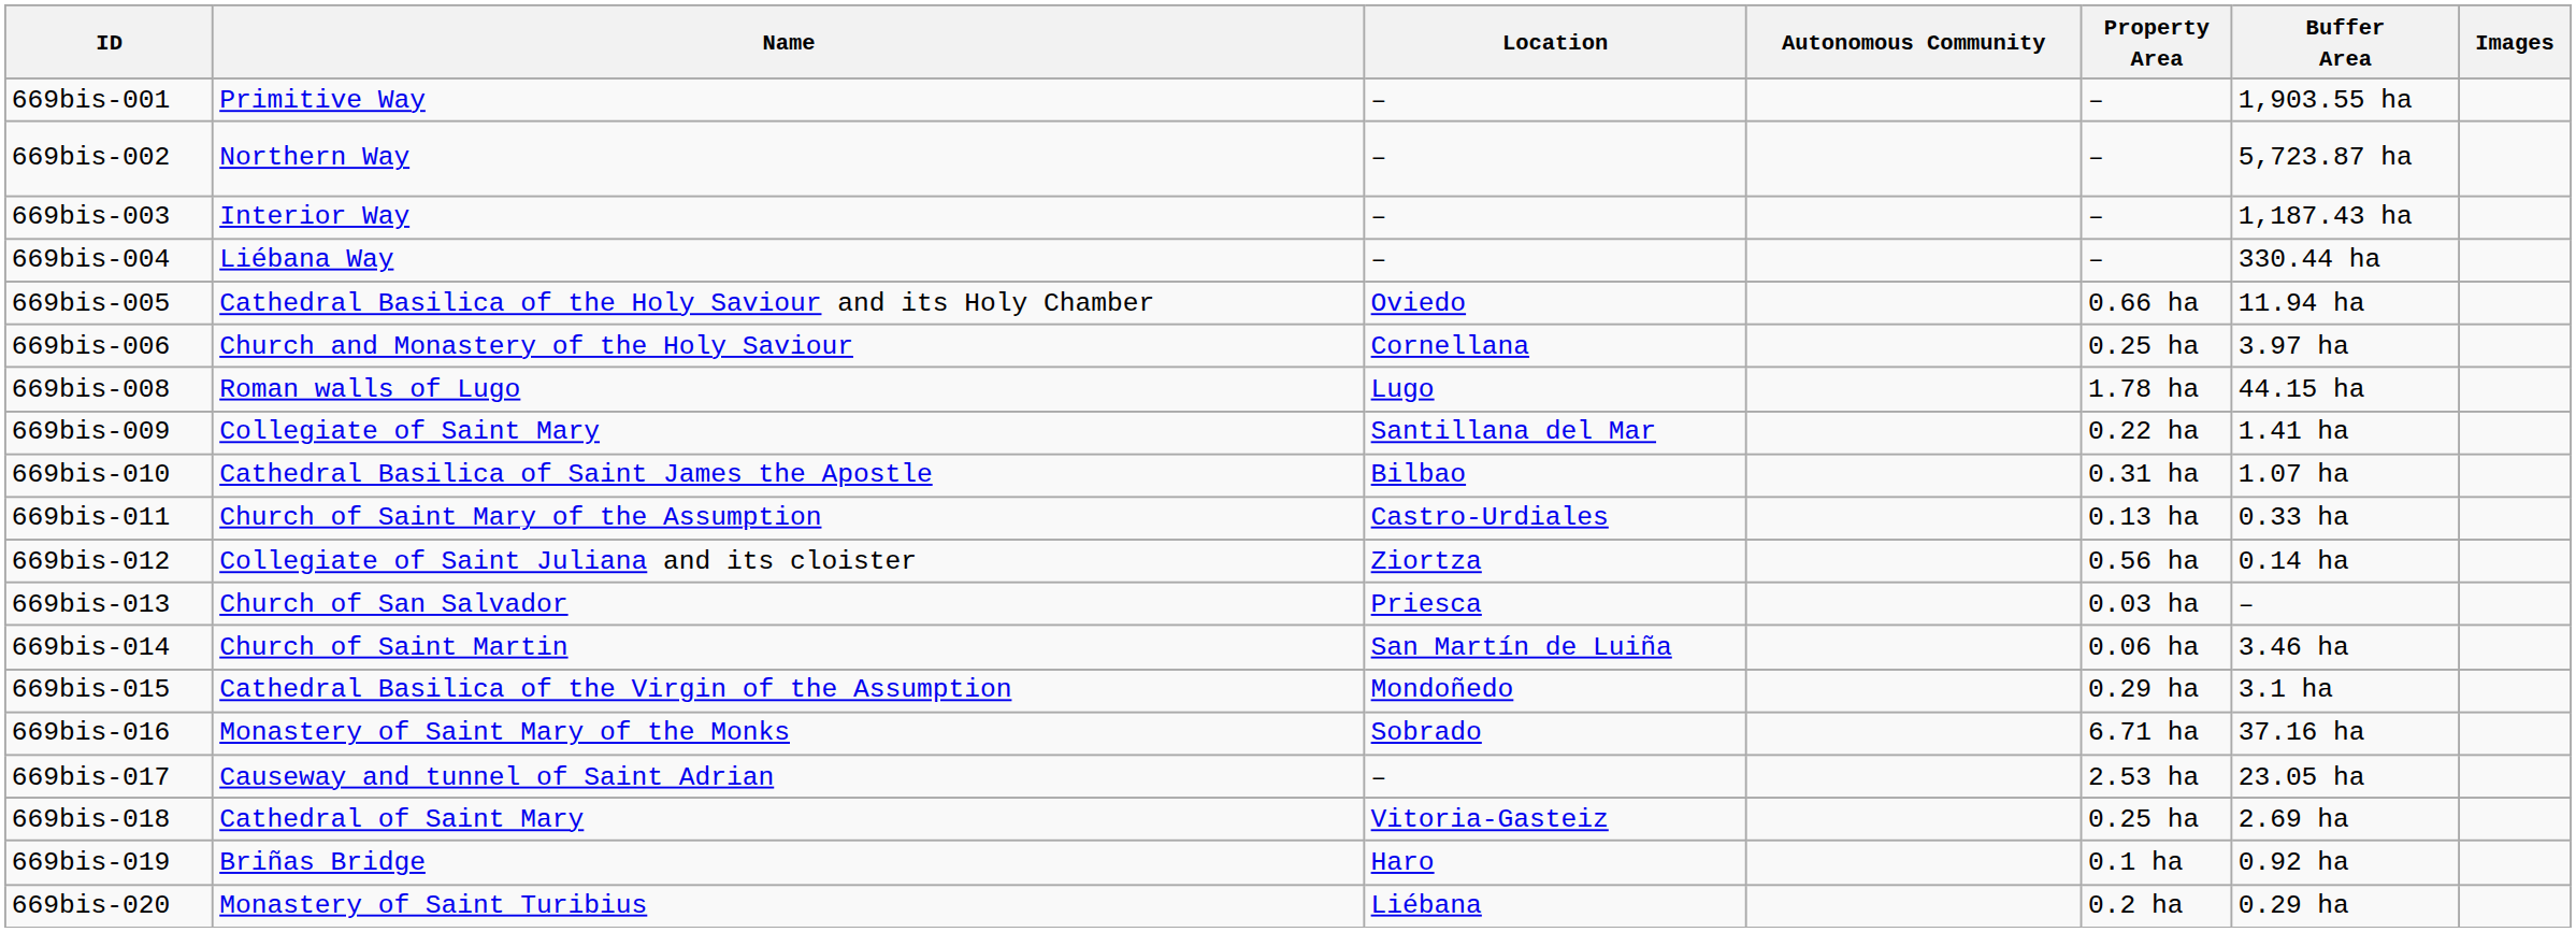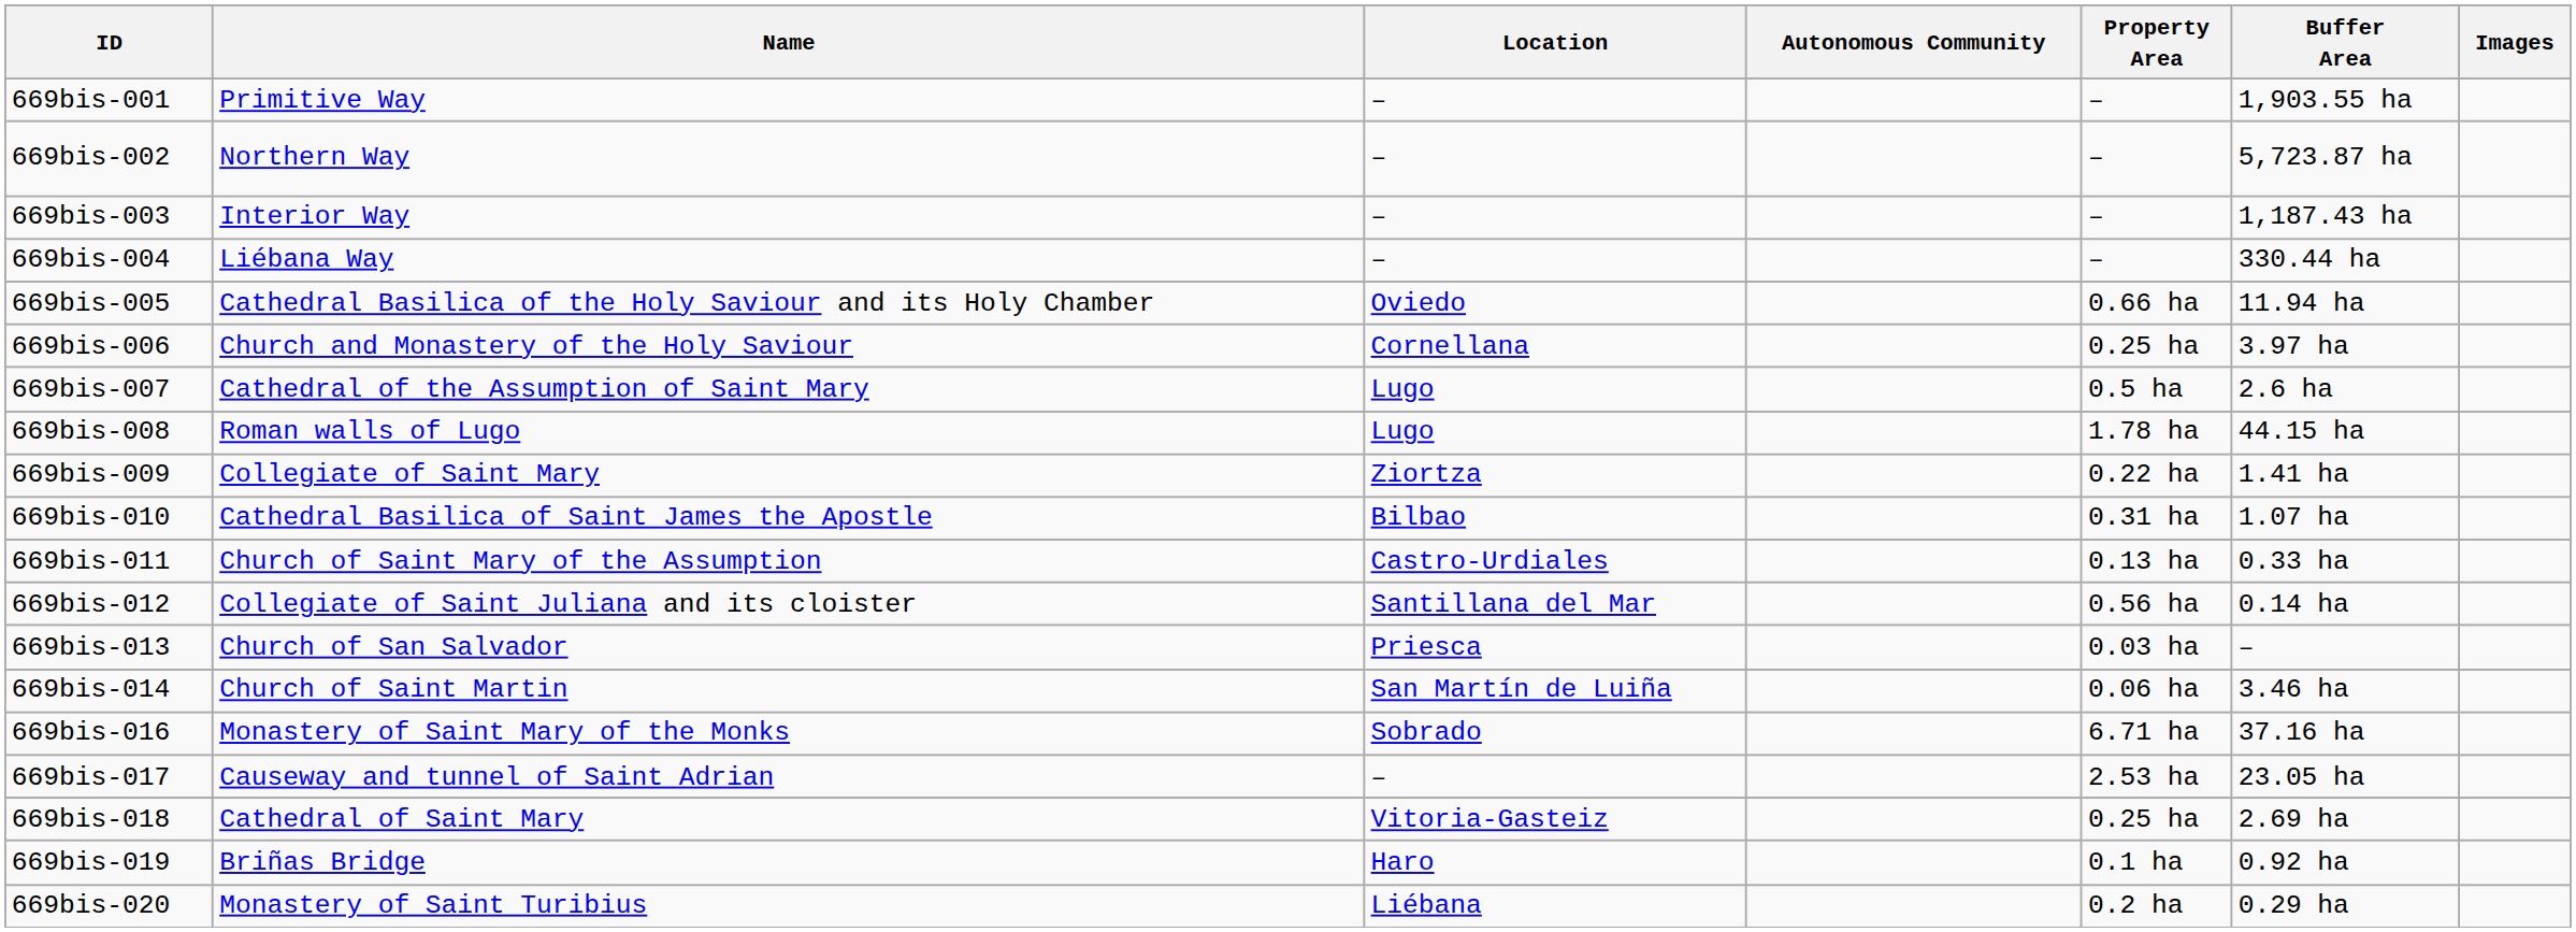 <table class="wikitable sortable" width="100%">
 <tr>
 <th scope="col"><small>ID</small></th>
 <th scope="col"><small>Name</small></th>
 <th scope="col"><small>Location</small></th>
 <th scope="col"><small>Autonomous Community</small></th>
 <th scope="col"><small>Property<br>Area</small></th>
 <th scope="col"><small>Buffer<br>Area</small></th>
 <th scope="col" class="unsortable" alight="centre"><small>Images</small></th>
 </tr>
 <tr>
 <td>669bis-001</td>
 <td><a href='#'>Primitive Way</a></td>
 <td>–</td>
 <td><br></td>
 <td>–</td>
 <td>1,903.55 ha</td>
 <td></td>
 </tr>
 <tr>
 <td>669bis-002</td>
 <td><a href='#'>Northern Way</a></td>
 <td>–</td>
 <td><br><br></td>
 <td>–</td>
 <td>5,723.87 ha</td>
 <td></td>
 </tr>
 <tr>
 <td>669bis-003</td>
 <td><a href='#'>Interior Way</a></td>
 <td>–</td>
 <td><br></td>
 <td>–</td>
 <td>1,187.43 ha</td>
 <td></td>
 </tr>
 <tr>
 <td>669bis-004</td>
 <td><a href='#'>Liébana Way</a></td>
 <td>–</td>
 <td></td>
 <td>–</td>
 <td>330.44 ha</td>
 <td></td>
 </tr>
 <tr>
 <td>669bis-005</td>
 <td><a href='#'>Cathedral Basilica of the Holy Saviour</a> and its Holy Chamber</td>
 <td><a href='#'>Oviedo</a></td>
 <td></td>
 <td>0.66 ha</td>
 <td>11.94 ha</td>
 <td></td>
 </tr>
 <tr>
 <td>669bis-006</td>
 <td><a href='#'>Church and Monastery of the Holy Saviour</a></td>
 <td><a href='#'>Cornellana</a></td>
 <td></td>
 <td>0.25 ha</td>
 <td>3.97 ha</td>
 <td></td>
 </tr>
 <tr>
+<td>669bis-007</td>
+<td><a href='#'>Cathedral of the Assumption of Saint Mary</a></td>
+<td><a href='#'>Lugo</a></td>
+<td></td>
+<td>0.5 ha</td>
+<td>2.6 ha</td>
+<td></td>
+</tr>
+<tr>
 <td>669bis-008</td>
 <td><a href='#'>Roman walls of Lugo</a></td>
 <td><a href='#'>Lugo</a></td>
 <td></td>
 <td>1.78 ha</td>
 <td>44.15 ha</td>
 <td></td>
 </tr>
 <tr>
 <td>669bis-009</td>
 <td><a href='#'>Collegiate of Saint Mary</a></td>
-<td><a href='#'>Santillana del Mar</a></td>
+<td><a href='#'>Ziortza</a></td>
 <td></td>
 <td>0.22 ha</td>
 <td>1.41 ha</td>
 <td></td>
 </tr>
 <tr>
 <td>669bis-010</td>
 <td><a href='#'>Cathedral Basilica of Saint James the Apostle</a></td>
 <td><a href='#'>Bilbao</a></td>
 <td></td>
 <td>0.31 ha</td>
 <td>1.07 ha</td>
 <td></td>
 </tr>
 <tr>
 <td>669bis-011</td>
 <td><a href='#'>Church of Saint Mary of the Assumption</a></td>
 <td><a href='#'>Castro-Urdiales</a></td>
 <td></td>
 <td>0.13 ha</td>
 <td>0.33 ha</td>
 <td></td>
 </tr>
 <tr>
 <td>669bis-012</td>
 <td><a href='#'>Collegiate of Saint Juliana</a> and its cloister</td>
-<td><a href='#'>Ziortza</a></td>
+<td><a href='#'>Santillana del Mar</a></td>
 <td></td>
 <td>0.56 ha</td>
 <td>0.14 ha</td>
 <td></td>
 </tr>
 <tr>
 <td>669bis-013</td>
 <td><a href='#'>Church of San Salvador</a></td>
 <td><a href='#'>Priesca</a></td>
 <td></td>
 <td>0.03 ha</td>
 <td>–</td>
 <td></td>
 </tr>
 <tr>
 <td>669bis-014</td>
 <td><a href='#'>Church of Saint Martin</a></td>
 <td><a href='#'>San Martín de Luiña</a></td>
 <td></td>
 <td>0.06 ha</td>
 <td>3.46 ha</td>
-<td></td>
-</tr>
-<tr>
-<td>669bis-015</td>
-<td><a href='#'>Cathedral Basilica of the Virgin of the Assumption</a></td>
-<td><a href='#'>Mondoñedo</a></td>
-<td></td>
-<td>0.29 ha</td>
-<td>3.1 ha</td>
 <td></td>
 </tr>
 <tr>
 <td>669bis-016</td>
 <td><a href='#'>Monastery of Saint Mary of the Monks</a></td>
 <td><a href='#'>Sobrado</a></td>
 <td></td>
 <td>6.71 ha</td>
 <td>37.16 ha</td>
 <td></td>
 </tr>
 <tr>
 <td>669bis-017</td>
 <td><a href='#'>Causeway and tunnel of Saint Adrian</a></td>
 <td>–</td>
 <td></td>
 <td>2.53 ha</td>
 <td>23.05 ha</td>
 <td></td>
 </tr>
 <tr>
 <td>669bis-018</td>
 <td><a href='#'>Cathedral of Saint Mary</a></td>
 <td><a href='#'>Vitoria-Gasteiz</a></td>
 <td></td>
 <td>0.25 ha</td>
 <td>2.69 ha</td>
 <td></td>
 </tr>
 <tr>
 <td>669bis-019</td>
 <td><a href='#'>Briñas Bridge</a></td>
 <td><a href='#'>Haro</a></td>
 <td></td>
 <td>0.1 ha</td>
 <td>0.92 ha</td>
 <td></td>
 </tr>
 <tr>
 <td>669bis-020</td>
 <td><a href='#'>Monastery of Saint Turibius</a></td>
 <td><a href='#'>Liébana</a></td>
 <td></td>
 <td>0.2 ha</td>
 <td>0.29 ha</td>
 <td></td>
 </tr>
 <tr>
 </tr>
 </table>
